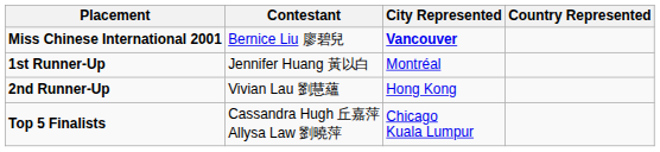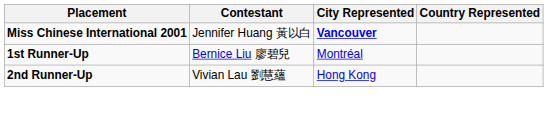 <table class="wikitable" border="1">
 <tr>
 <th>Placement</th>
 <th>Contestant</th>
 <th>City Represented</th>
 <th>Country Represented</th>
 </tr>
 <tr>
 <td><strong>Miss Chinese International 2001</strong></td>
-<td><a href='#'>Bernice Liu</a> 廖碧兒</td>
+<td>Jennifer Huang 黃以白</td>
 <td><strong><a href='#'>Vancouver</a></strong></td>
 <td></td>
 </tr>
 <tr>
 <td><strong>1st Runner-Up</strong></td>
-<td>Jennifer Huang 黃以白</td>
+<td><a href='#'>Bernice Liu</a> 廖碧兒</td>
 <td><a href='#'>Montréal</a></td>
 <td></td>
 </tr>
 <tr>
 <td><strong>2nd Runner-Up</strong></td>
 <td>Vivian Lau 劉慧蘊</td>
 <td><a href='#'>Hong Kong</a></td>
 <td></td>
 </tr>
-<tr>
-<td><strong>Top 5 Finalists</strong></td>
-<td>Cassandra Hugh 丘嘉萍<br>Allysa Law 劉曉萍</td>
-<td><a href='#'>Chicago</a><br><a href='#'>Kuala Lumpur</a></td>
-<td><br></td>
-</tr>
 </table>
